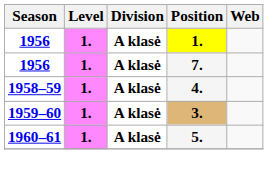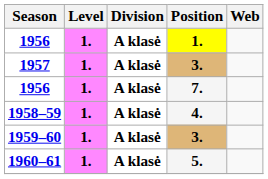 <table class="wikitable">
 <tr>
 <th>Season</th>
 <th>Level</th>
 <th>Division</th>
 <th>Position</th>
 <th>Web</th>
 </tr>
 <tr>
 <td bgcolor="#ffffff" style="text-align:center;"><strong><a href='#'>1956</a></strong></td>
 <td bgcolor="#ff88ff" style="text-align:center;"><strong>1.</strong></td>
 <td bgcolor="#ffffff" style="text-align:center;"><strong>A klasė</strong></td>
 <td bgcolor="#FFFF00" style="text-align:center;"><strong>1.</strong></td>
+<td></td>
+</tr>
+<tr>
+<td bgcolor="#ffffff" style="text-align:center;"><strong><a href='#'>1957</a></strong></td>
+<td bgcolor="#ff88ff" style="text-align:center;"><strong>1.</strong></td>
+<td bgcolor="#ffffff" style="text-align:center;"><strong>A klasė</strong></td>
+<td bgcolor="#deb678" style="text-align:center;"><strong>3.</strong></td>
 <td></td>
 </tr>
 <tr>
 <td bgcolor="#ffffff" style="text-align:center;"><strong><a href='#'>1956</a></strong></td>
 <td bgcolor="#ff88ff" style="text-align:center;"><strong>1.</strong></td>
 <td bgcolor="#ffffff" style="text-align:center;"><strong>A klasė</strong></td>
 <td bgcolor="#F5F5F5" style="text-align:center;"><strong>7.</strong></td>
 <td></td>
 </tr>
 <tr>
 <td bgcolor="#ffffff" style="text-align:center;"><strong><a href='#'>1958–59</a></strong></td>
 <td bgcolor="#ff88ff" style="text-align:center;"><strong>1.</strong></td>
 <td bgcolor="#ffffff" style="text-align:center;"><strong>A klasė</strong></td>
 <td bgcolor="#F5F5F5" style="text-align:center;"><strong>4.</strong></td>
 <td></td>
 </tr>
 <tr>
 <td bgcolor="#ffffff" style="text-align:center;"><strong><a href='#'>1959–60</a></strong></td>
 <td bgcolor="#ff88ff" style="text-align:center;"><strong>1.</strong></td>
 <td bgcolor="#ffffff" style="text-align:center;"><strong>A klasė</strong></td>
 <td bgcolor="#deb678" style="text-align:center;"><strong>3.</strong></td>
 <td></td>
 </tr>
 <tr>
 <td bgcolor="#ffffff" style="text-align:center;"><strong><a href='#'>1960–61</a></strong></td>
 <td bgcolor="#ff88ff" style="text-align:center;"><strong>1.</strong></td>
 <td bgcolor="#ffffff" style="text-align:center;"><strong>A klasė</strong></td>
 <td bgcolor="#F5F5F5" style="text-align:center;"><strong>5.</strong></td>
 <td></td>
 </tr>
 <tr>
 </tr>
 </table>
